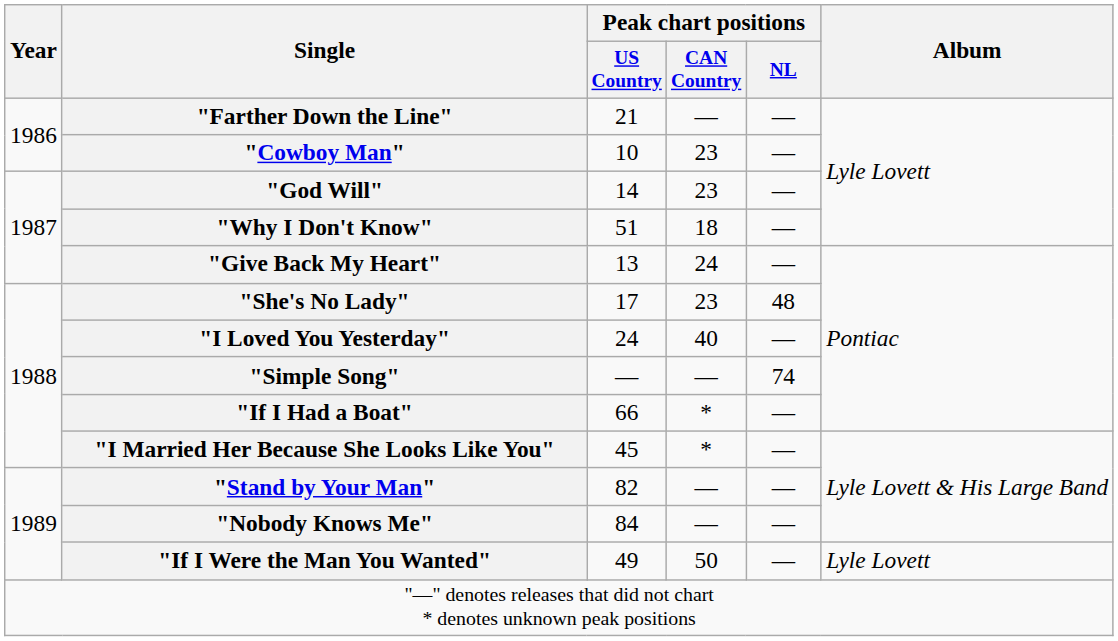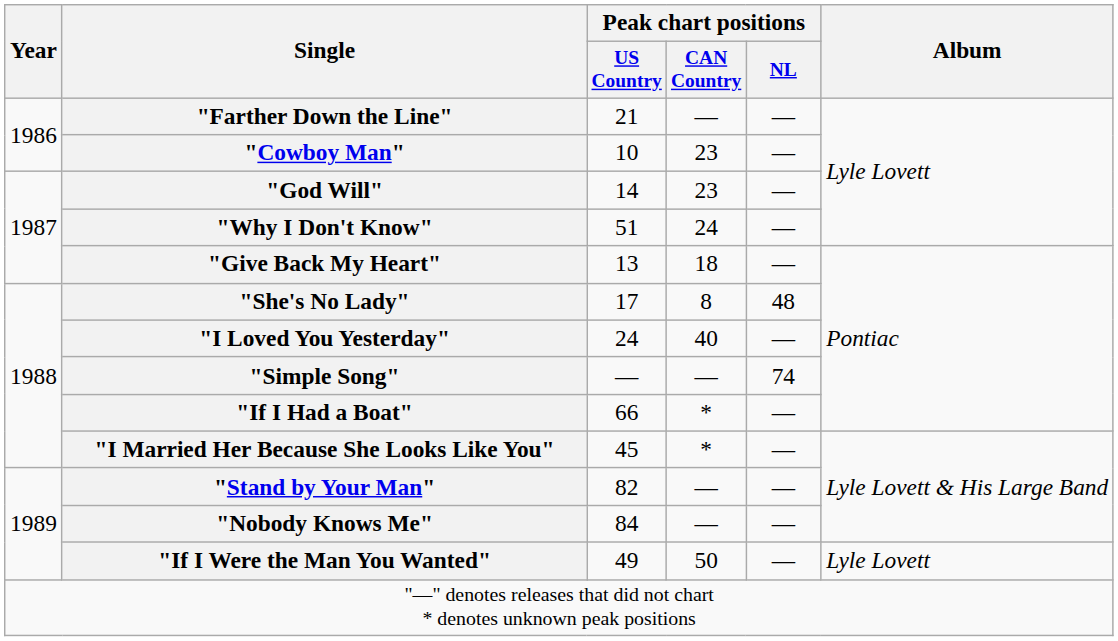 <table class="wikitable plainrowheaders" style="text-align:center;">
 <tr>
 <th rowspan="2">Year</th>
 <th rowspan="2" style="width:22em;">Single</th>
 <th colspan="3">Peak chart positions</th>
 <th rowspan="2">Album</th>
 </tr>
 <tr style="font-size:smaller;">
 <th width="45"><a href='#'>US Country</a><br></th>
 <th width="45"><a href='#'>CAN Country</a><br></th>
 <th width="45"><a href='#'>NL</a><br></th>
 </tr>
 <tr>
 <td rowspan="2">1986</td>
 <th scope="row">"Farther Down the Line"</th>
 <td>21</td>
 <td>—</td>
 <td>—</td>
 <td align="left" rowspan="4"><em>Lyle Lovett</em></td>
 </tr>
 <tr>
 <th scope="row">"<a href='#'>Cowboy Man</a>"</th>
 <td>10</td>
 <td>23</td>
 <td>—</td>
 </tr>
 <tr>
 <td rowspan="3">1987</td>
 <th scope="row">"God Will"</th>
 <td>14</td>
 <td>23</td>
 <td>—</td>
 </tr>
 <tr>
 <th scope="row">"Why I Don't Know"</th>
 <td>51</td>
-<td>18</td>
+<td>24</td>
 <td>—</td>
 </tr>
 <tr>
 <th scope="row">"Give Back My Heart"</th>
 <td>13</td>
-<td>24</td>
+<td>18</td>
 <td>—</td>
 <td align="left" rowspan="5"><em>Pontiac</em></td>
 </tr>
 <tr>
 <td rowspan="5">1988</td>
 <th scope="row">"She's No Lady"</th>
 <td>17</td>
-<td>23</td>
+<td>8</td>
 <td>48</td>
 </tr>
 <tr>
 <th scope="row">"I Loved You Yesterday"</th>
 <td>24</td>
 <td>40</td>
 <td>—</td>
 </tr>
 <tr>
 <th scope="row">"Simple Song"</th>
 <td>—</td>
 <td>—</td>
 <td>74</td>
 </tr>
 <tr>
 <th scope="row">"If I Had a Boat"</th>
 <td>66</td>
 <td>*</td>
 <td>—</td>
 </tr>
 <tr>
 <th scope="row">"I Married Her Because She Looks Like You"</th>
 <td>45</td>
 <td>*</td>
 <td>—</td>
 <td align="left" rowspan="3"><em>Lyle Lovett & His Large Band</em></td>
 </tr>
 <tr>
 <td rowspan="3">1989</td>
 <th scope="row">"<a href='#'>Stand by Your Man</a>"</th>
 <td>82</td>
 <td>—</td>
 <td>—</td>
 </tr>
 <tr>
 <th scope="row">"Nobody Knows Me"</th>
 <td>84</td>
 <td>—</td>
 <td>—</td>
 </tr>
 <tr>
 <th scope="row">"If I Were the Man You Wanted"</th>
 <td>49</td>
 <td>50</td>
 <td>—</td>
 <td align="left"><em>Lyle Lovett</em></td>
 </tr>
 <tr>
 <td colspan="10" style="font-size:85%">"—" denotes releases that did not chart<br>* denotes unknown peak positions</td>
 </tr>
 </table>
